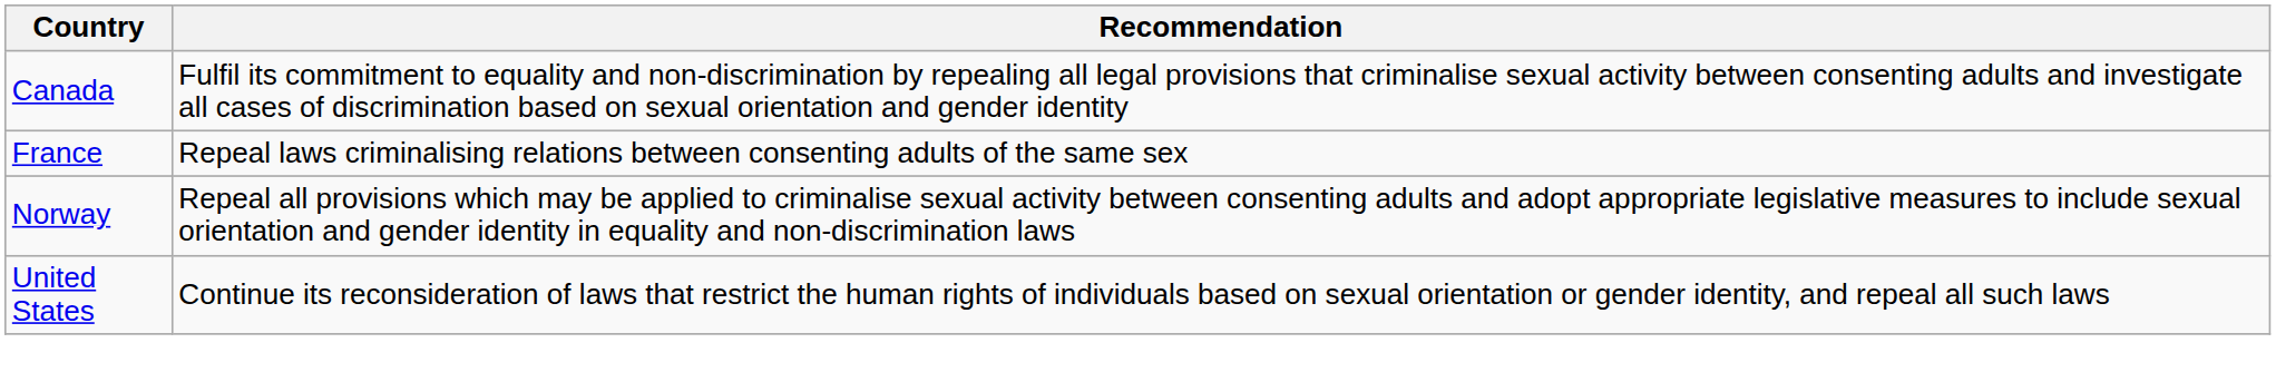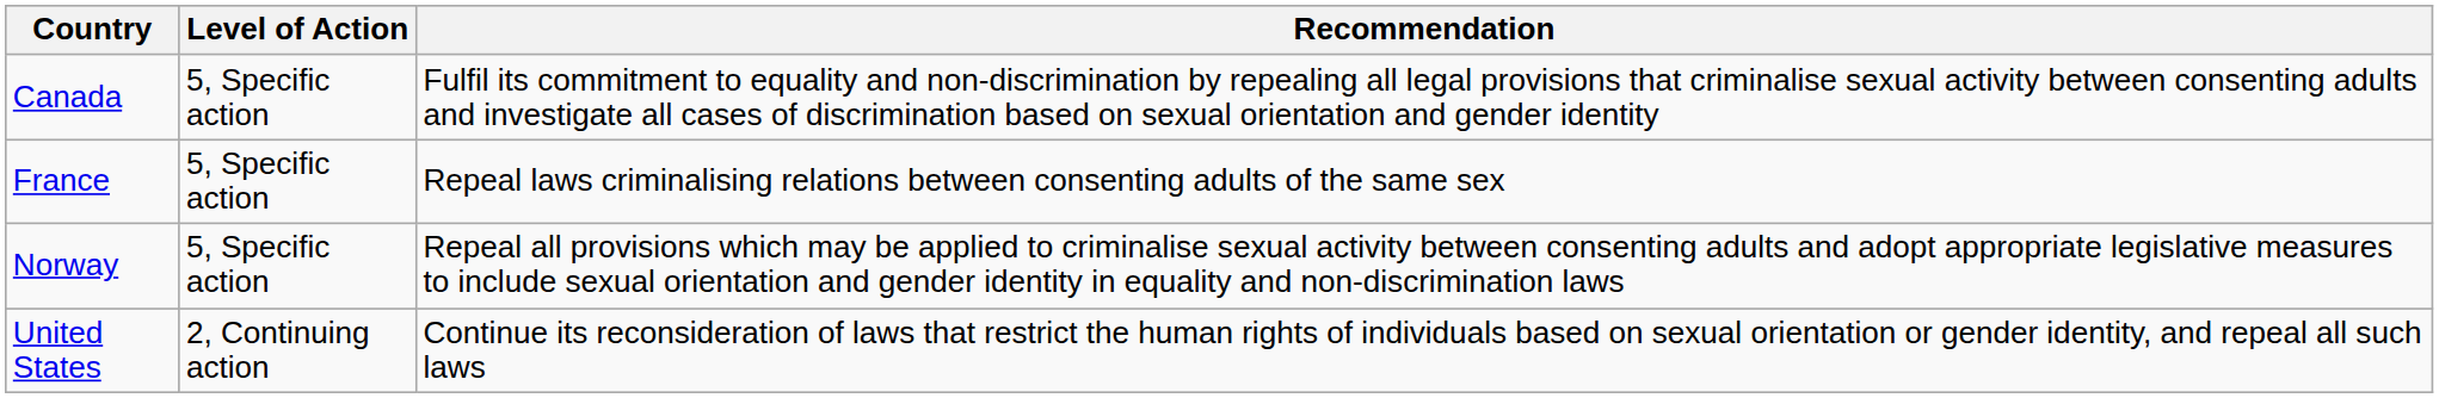 <table class="wikitable">
 <tr>
 <th>Country</th>
+<th>Level of Action</th>
 <th>Recommendation</th>
 </tr>
 <tr>
 <td><a href='#'>Canada</a></td>
+<td>5, Specific action</td>
 <td>Fulfil its commitment to equality and non-discrimination by repealing all legal provisions that criminalise sexual activity between consenting adults and investigate all cases of discrimination based on sexual orientation and gender identity</td>
 </tr>
 <tr>
 <td><a href='#'>France</a></td>
+<td>5, Specific action</td>
 <td>Repeal laws criminalising relations between consenting adults of the same sex</td>
 </tr>
 <tr>
 <td><a href='#'>Norway</a></td>
+<td>5, Specific action</td>
 <td>Repeal all provisions which may be applied to criminalise sexual activity between consenting adults and adopt appropriate legislative measures to include sexual orientation and gender identity in equality and non-discrimination laws</td>
 </tr>
 <tr>
 <td><a href='#'>United States</a></td>
+<td>2, Continuing action</td>
 <td>Continue its reconsideration of laws that restrict the human rights of individuals based on sexual orientation or gender identity, and repeal all such laws</td>
 </tr>
 </table>
